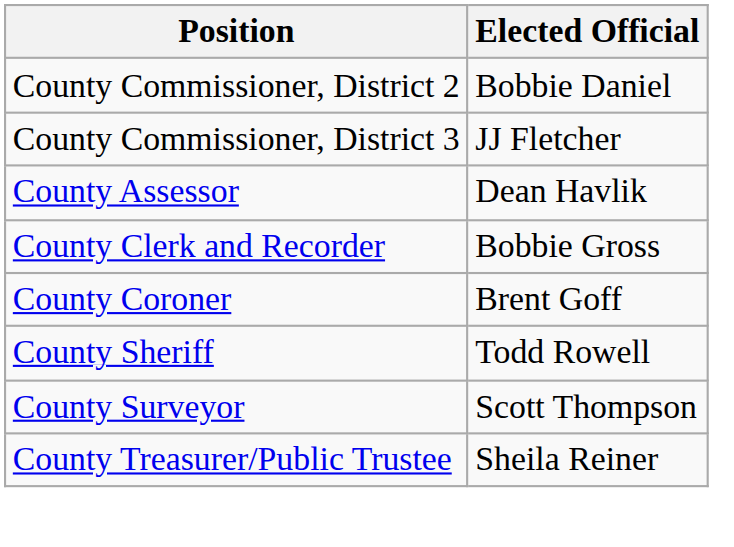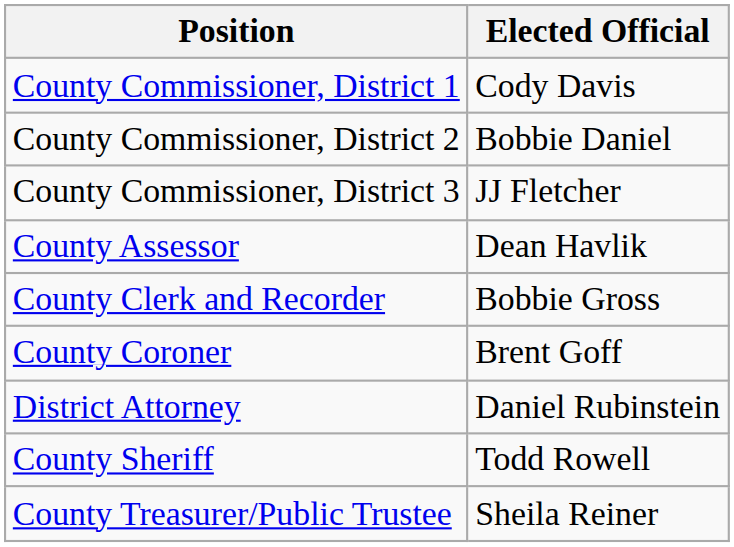 <table class="wikitable sortable">
 <tr>
 <th>Position</th>
 <th>Elected Official</th>
+</tr>
+<tr>
+<td><a href='#'>County Commissioner, District 1</a></td>
+<td>Cody Davis</td>
 </tr>
 <tr>
 <td>County Commissioner, District 2</td>
 <td>Bobbie Daniel</td>
 </tr>
 <tr>
 <td>County Commissioner, District 3</td>
 <td>JJ Fletcher</td>
 </tr>
 <tr>
 <td><a href='#'>County Assessor</a></td>
 <td>Dean Havlik</td>
 </tr>
 <tr>
 <td><a href='#'>County Clerk and Recorder</a></td>
 <td>Bobbie Gross</td>
 </tr>
 <tr>
 <td><a href='#'>County Coroner</a></td>
 <td>Brent Goff</td>
 </tr>
 <tr>
+<td><a href='#'>District Attorney</a></td>
+<td>Daniel Rubinstein</td>
+</tr>
+<tr>
 <td><a href='#'>County Sheriff</a></td>
 <td>Todd Rowell</td>
-</tr>
-<tr>
-<td><a href='#'>County Surveyor</a></td>
-<td>Scott Thompson</td>
 </tr>
 <tr>
 <td><a href='#'>County Treasurer/Public Trustee</a></td>
 <td>Sheila Reiner</td>
 </tr>
 </table>
